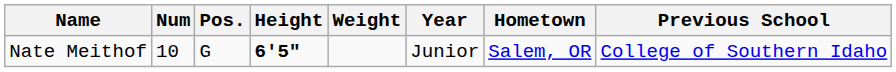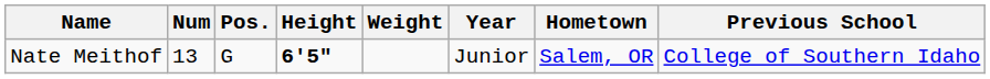 <table class="wikitable sortable" style="font-size:100%;" border="1">
 <tr>
 <th>Name</th>
 <th>Num</th>
 <th>Pos.</th>
 <th>Height</th>
 <th>Weight</th>
 <th>Year</th>
 <th>Hometown</th>
 <th class="unsortable">Previous School</th>
 </tr>
 <tr>
 <td>Nate Meithof</td>
-<td>10</td>
+<td>13</td>
 <td>G</td>
 <td><strong>6'5"</strong></td>
 <td></td>
 <td>Junior</td>
 <td><a href='#'>Salem, OR</a></td>
 <td><a href='#'>College of Southern Idaho</a></td>
 </tr>
 </table>
